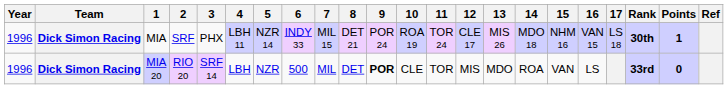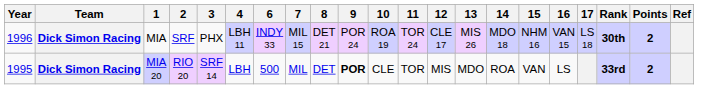 <table class="wikitable" style="text-align:center; font-size:95%">
 <tr>
 <th>Year</th>
 <th>Team</th>
 <th>1</th>
 <th>2</th>
 <th>3</th>
 <th>4</th>
-<th>5</th>
 <th>6</th>
 <th>7</th>
 <th>8</th>
 <th>9</th>
 <th>10</th>
 <th>11</th>
 <th>12</th>
 <th>13</th>
 <th>14</th>
 <th>15</th>
 <th>16</th>
 <th>17</th>
 <th>Rank</th>
 <th>Points</th>
 <th>Ref</th>
 </tr>
 <tr>
 <td><a href='#'>1996</a></td>
 <th><a href='#'>Dick Simon Racing</a></th>
 <td>MIA<br><small></small></td>
 <td><a href='#'>SRF</a><br><small></small></td>
 <td>PHX<br><small></small></td>
 <td style="background:#CFCFFF;">LBH<br><small>11</small></td>
-<td style="background:#CFCFFF;">NZR<br><small>14</small></td>
 <td style="background:#EFCFFF;"><a href='#'>INDY</a><br><small>33</small></td>
 <td style="background:#CFCFFF;">MIL<br><small>15</small></td>
 <td style="background:#EFCFFF;">DET<br><small>21</small></td>
 <td style="background:#EFCFFF;">POR<br><small>24</small></td>
 <td style="background:#CFCFFF;">ROA<br><small>19</small></td>
 <td style="background:#EFCFFF;">TOR<br><small>24</small></td>
 <td style="background:#CFCFFF;">CLE<br><small>17</small></td>
 <td style="background:#EFCFFF;">MIS<br><small>26</small></td>
 <td style="background:#CFCFFF;">MDO<br><small>18</small></td>
 <td style="background:#CFCFFF;">NHM<br><small>16</small></td>
 <td style="background:#CFCFFF;">VAN<br><small>15</small></td>
 <td style="background:#CFCFFF;">LS<br><small>18</small></td>
 <td style="background:#CFCFFF;"><strong>30th</strong></td>
-<td style="background:#CFCFFF;"><strong>1</strong></td>
+<td style="background:#CFCFFF;"><strong>2</strong></td>
 <th></th>
 </tr>
 <tr>
-<td><a href='#'>1996</a></td>
+<td><a href='#'>1995</a></td>
 <th><a href='#'>Dick Simon Racing</a></th>
 <td style="background:#CFCFFF;"><a href='#'>MIA</a><br><small>20</small></td>
 <td style="background:#EFCFFF;"><a href='#'>RIO</a><br><small>20</small></td>
 <td style="background:#EFCFFF;"><a href='#'>SRF</a><br><small>14</small></td>
 <td><a href='#'>LBH</a><br><small></small></td>
-<td><a href='#'>NZR</a><br><small></small></td>
 <td><a href='#'>500</a><br><small></small></td>
 <td><a href='#'>MIL</a><br><small></small></td>
 <td><a href='#'>DET</a><br><small></small></td>
 <td><strong>POR<br><small></small></strong></td>
 <td>CLE<br><small></small></td>
 <td>TOR<br><small></small></td>
 <td>MIS<br><small></small></td>
 <td>MDO<br><small></small></td>
 <td>ROA<br><small></small></td>
 <td>VAN<br><small></small></td>
 <td>LS<br><small></small></td>
 <th></th>
 <td style="background:#CFCFFF;"><strong>33rd</strong></td>
-<td style="background:#CFCFFF;"><strong>0</strong></td>
+<td style="background:#CFCFFF;"><strong>2</strong></td>
 <th></th>
 </tr>
 </table>
